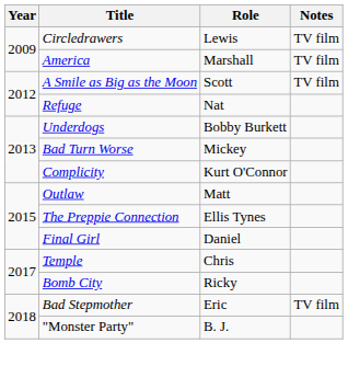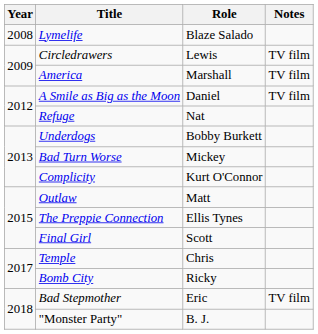 <table class="wikitable">
 <tr>
 <th>Year</th>
 <th>Title</th>
 <th>Role</th>
 <th>Notes</th>
+</tr>
+<tr>
+<td>2008</td>
+<td><em><a href='#'>Lymelife</a></em></td>
+<td>Blaze Salado</td>
+<td></td>
 </tr>
 <tr>
 <td rowspan=2>2009</td>
 <td><em>Circledrawers</em></td>
 <td>Lewis</td>
 <td>TV film</td>
 </tr>
 <tr>
 <td><em><a href='#'>America</a></em></td>
 <td>Marshall</td>
 <td>TV film</td>
 </tr>
 <tr>
 <td rowspan=2>2012</td>
 <td><em><a href='#'>A Smile as Big as the Moon</a></em></td>
-<td>Scott</td>
+<td>Daniel</td>
 <td>TV film</td>
 </tr>
 <tr>
 <td><em><a href='#'>Refuge</a></em></td>
 <td>Nat</td>
 <td></td>
 </tr>
 <tr>
 <td rowspan=3>2013</td>
 <td><em><a href='#'>Underdogs</a></em></td>
 <td>Bobby Burkett</td>
 <td></td>
 </tr>
 <tr>
 <td><em><a href='#'>Bad Turn Worse</a></em></td>
 <td>Mickey</td>
 <td></td>
 </tr>
 <tr>
 <td><em><a href='#'>Complicity</a></em></td>
 <td>Kurt O'Connor</td>
 <td></td>
 </tr>
 <tr>
 <td rowspan=3>2015</td>
 <td><em><a href='#'>Outlaw</a></em></td>
 <td>Matt</td>
 <td></td>
 </tr>
 <tr>
 <td><em><a href='#'>The Preppie Connection</a></em></td>
 <td>Ellis Tynes</td>
 <td></td>
 </tr>
 <tr>
 <td><em><a href='#'>Final Girl</a></em></td>
-<td>Daniel</td>
+<td>Scott</td>
 <td></td>
 </tr>
 <tr>
 <td rowspan=2>2017</td>
 <td><em><a href='#'>Temple</a></em></td>
 <td>Chris</td>
 <td></td>
 </tr>
 <tr>
 <td><em><a href='#'>Bomb City</a></em></td>
 <td>Ricky</td>
 <td></td>
 </tr>
 <tr>
 <td rowspan=2>2018</td>
 <td><em>Bad Stepmother</em></td>
 <td>Eric</td>
 <td>TV film</td>
 </tr>
 <tr>
 <td>"Monster Party"</td>
 <td>B. J.</td>
 <td></td>
 </tr>
 </table>
